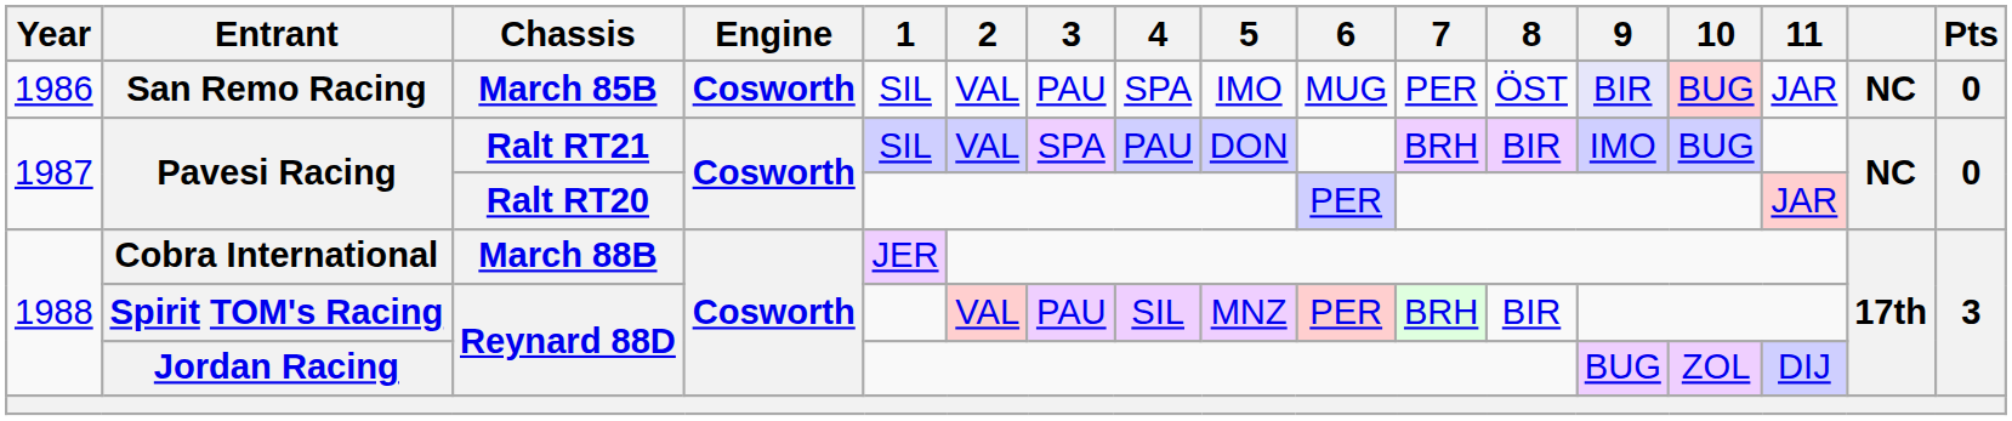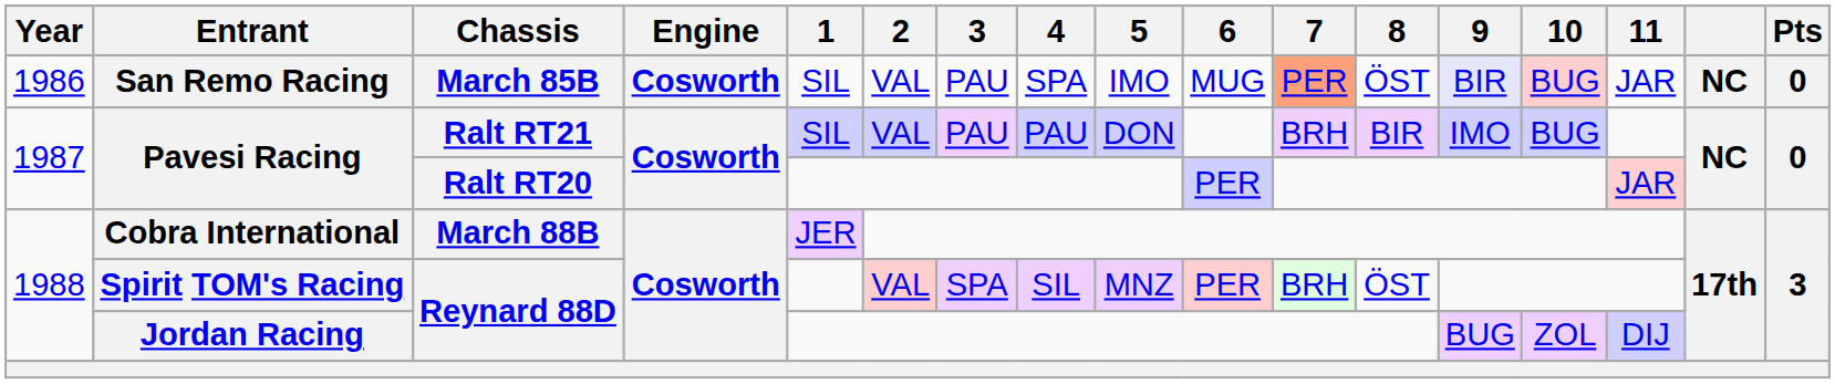 <table class="wikitable" style="text-align:center; font-size:85%">
 <tr>
 <th>Year</th>
 <th>Entrant</th>
 <th>Chassis</th>
 <th>Engine</th>
 <th>1</th>
 <th>2</th>
 <th>3</th>
 <th>4</th>
 <th>5</th>
 <th>6</th>
 <th>7</th>
 <th>8</th>
 <th>9</th>
 <th>10</th>
 <th>11</th>
 <th></th>
 <th>Pts</th>
 </tr>
 <tr>
 <td><a href='#'>1986</a></td>
 <th nowrap>San Remo Racing</th>
 <th nowrap><a href='#'>March 85B</a></th>
 <th><a href='#'>Cosworth</a></th>
 <td><a href='#'>SIL</a></td>
 <td><a href='#'>VAL</a></td>
 <td><a href='#'>PAU</a></td>
 <td><a href='#'>SPA</a></td>
 <td><a href='#'>IMO</a></td>
 <td><a href='#'>MUG</a></td>
-<td><a href='#'>PER</a></td>
+<td style="background: lightsalmon;"><a href='#'>PER</a></td>
 <td><a href='#'>ÖST</a></td>
 <td style="background: lavender;"><a href='#'>BIR</a></td>
 <td style="background:#FFCFCF;"><a href='#'>BUG</a><br></td>
 <td><a href='#'>JAR</a></td>
 <th>NC</th>
 <th>0</th>
 </tr>
 <tr>
 <td rowspan=2><a href='#'>1987</a></td>
 <th rowspan=2 nowrap>Pavesi Racing</th>
 <th nowrap><a href='#'>Ralt RT21</a></th>
 <th rowspan=2><a href='#'>Cosworth</a></th>
 <td style="background:#CFCFFF;"><a href='#'>SIL</a><br></td>
 <td style="background:#CFCFFF;"><a href='#'>VAL</a><br></td>
-<td style="background:#EFCFFF;"><a href='#'>SPA</a><br></td>
+<td style="background:#EFCFFF;"><a href='#'>PAU</a><br></td>
 <td style="background:#CFCFFF;"><a href='#'>PAU</a><br></td>
 <td style="background:#CFCFFF;"><a href='#'>DON</a><br></td>
 <td></td>
 <td style="background:#EFCFFF;"><a href='#'>BRH</a><br></td>
 <td style="background:#EFCFFF;"><a href='#'>BIR</a><br></td>
 <td style="background:#CFCFFF;"><a href='#'>IMO</a><br></td>
 <td style="background:#CFCFFF;"><a href='#'>BUG</a><br></td>
 <td></td>
 <th rowspan=2>NC</th>
 <th rowspan=2>0</th>
 </tr>
 <tr>
 <th nowrap><a href='#'>Ralt RT20</a></th>
 <td colspan=5></td>
 <td style="background:#CFCFFF;"><a href='#'>PER</a><br></td>
 <td colspan=4></td>
 <td style="background:#FFCFCF;"><a href='#'>JAR</a><br></td>
 </tr>
 <tr>
 <td rowspan=3><a href='#'>1988</a></td>
 <th nowrap>Cobra International</th>
 <th nowrap><a href='#'>March 88B</a></th>
 <th rowspan=3><a href='#'>Cosworth</a></th>
 <td style="background:#EFCFFF;"><a href='#'>JER</a><br></td>
 <td colspan=10></td>
 <th rowspan=3>17th</th>
 <th rowspan=3>3</th>
 </tr>
 <tr>
 <th nowrap><a href='#'>Spirit</a> <a href='#'>TOM's Racing</a></th>
 <th rowspan=2 nowrap><a href='#'>Reynard 88D</a></th>
 <td></td>
 <td style="background:#FFCFCF;"><a href='#'>VAL</a><br></td>
-<td style="background:#EFCFFF;"><a href='#'>PAU</a><br></td>
+<td style="background:#EFCFFF;"><a href='#'>SPA</a><br></td>
 <td style="background:#EFCFFF;"><a href='#'>SIL</a><br></td>
 <td style="background:#EFCFFF;"><a href='#'>MNZ</a><br></td>
 <td style="background:#FFCFCF;"><a href='#'>PER</a><br></td>
 <td style="background:#DFFFDF;"><a href='#'>BRH</a><br></td>
-<td><a href='#'>BIR</a></td>
+<td><a href='#'>ÖST</a></td>
 <td colspan=3></td>
 </tr>
 <tr>
 <th nowrap><a href='#'>Jordan Racing</a></th>
 <td colspan=8></td>
 <td style="background:#EFCFFF;"><a href='#'>BUG</a><br></td>
 <td style="background:#EFCFFF;"><a href='#'>ZOL</a><br></td>
 <td style="background:#CFCFFF;"><a href='#'>DIJ</a><br></td>
 </tr>
 <tr>
 <th colspan="18"></th>
 </tr>
 </table>
